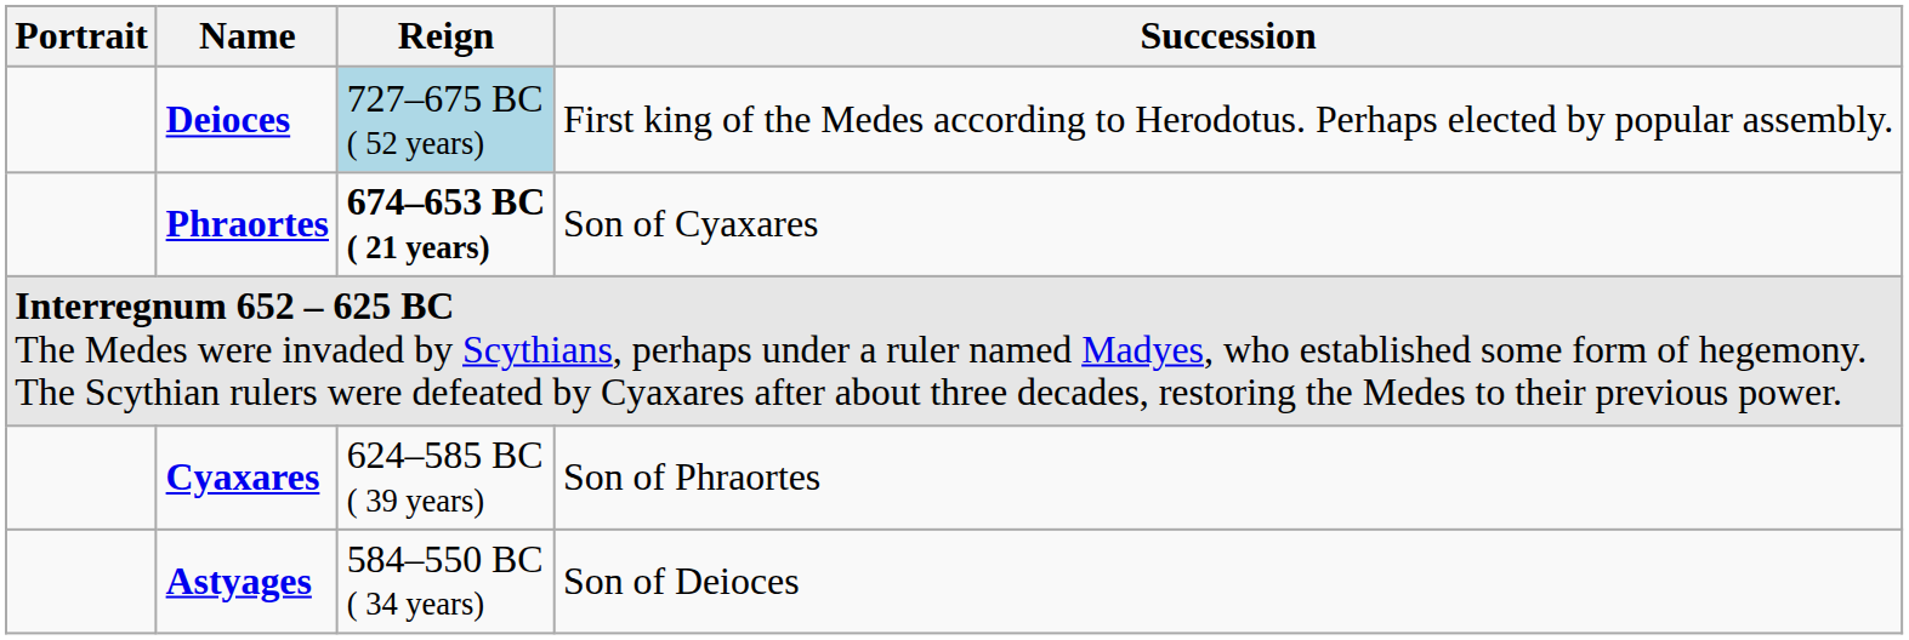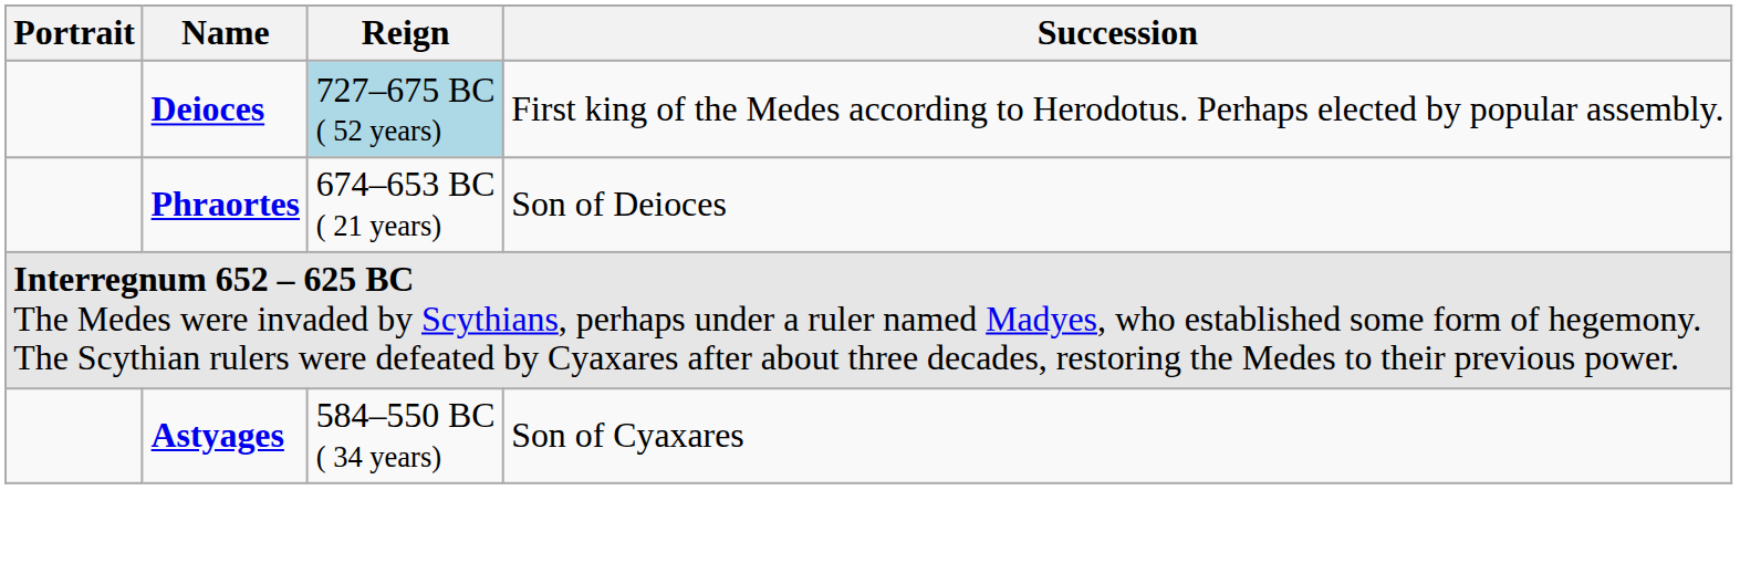 <table class="wikitable">
 <tr>
 <th>Portrait</th>
 <th>Name</th>
 <th>Reign</th>
 <th>Succession</th>
 </tr>
 <tr>
 <td></td>
 <td><strong><a href='#'>Deioces</a></strong></td>
 <td style="background: lightblue;"> 727–675 BC<br><small>( 52 years)</small></td>
 <td>First king of the Medes according to Herodotus. Perhaps elected by popular assembly.</td>
 </tr>
 <tr>
 <td></td>
 <td><strong><a href='#'>Phraortes</a></strong></td>
-<td><strong> 674–653 BC<br><small>( 21 years)</small></strong></td>
-<td>Son of Cyaxares</td>
+<td> 674–653 BC<br><small>( 21 years)</small></td>
+<td>Son of Deioces</td>
 </tr>
 <tr>
 <td colspan="4" style="background:#E6E6E6;"><strong>Interregnum  652 – 625 BC</strong><br>The Medes were invaded by <a href='#'>Scythians</a>, perhaps under a ruler named <a href='#'>Madyes</a>, who established some form of hegemony.<br>The Scythian rulers were defeated by Cyaxares after about three decades, restoring the Medes to their previous power.</td>
 </tr>
 <tr>
 <td></td>
-<td><strong><a href='#'>Cyaxares</a></strong></td>
-<td> 624–585 BC<br><small>( 39 years)</small></td>
-<td>Son of Phraortes</td>
-</tr>
-<tr>
-<td></td>
 <td><strong><a href='#'>Astyages</a></strong></td>
 <td> 584–550 BC<br><small>( 34 years)</small></td>
-<td>Son of Deioces</td>
+<td>Son of Cyaxares</td>
 </tr>
 </table>
